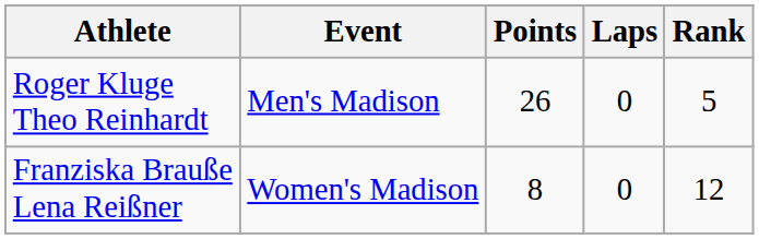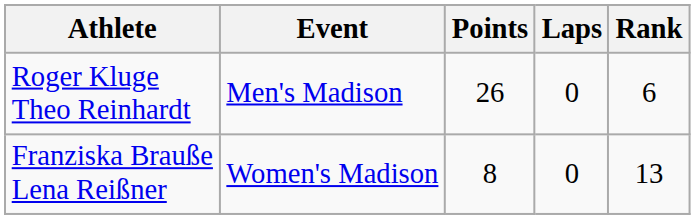 <table class=wikitable style=font-size:90%;text-align:center>
 <tr>
 <th>Athlete</th>
 <th>Event</th>
 <th>Points</th>
 <th>Laps</th>
 <th>Rank</th>
 </tr>
 <tr>
 <td align=left><a href='#'>Roger Kluge</a><br><a href='#'>Theo Reinhardt</a></td>
 <td align=left><a href='#'>Men's Madison</a></td>
 <td>26</td>
 <td>0</td>
-<td>5</td>
+<td>6</td>
 </tr>
 <tr>
 <td align=left><a href='#'>Franziska Brauße</a><br><a href='#'>Lena Reißner</a></td>
 <td align=left><a href='#'>Women's Madison</a></td>
 <td>8</td>
 <td>0</td>
-<td>12</td>
+<td>13</td>
 </tr>
 </table>
